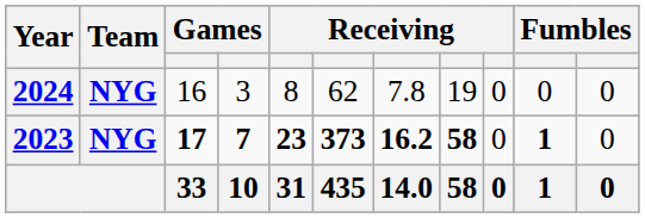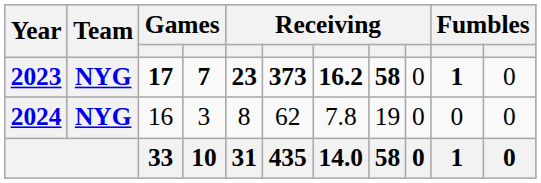 <table class="wikitable" style="text-align:center;">
 <tr>
 <th rowspan="2">Year</th>
 <th rowspan="2">Team</th>
 <th colspan="2">Games</th>
 <th colspan="5">Receiving</th>
 <th colspan="2">Fumbles</th>
 </tr>
 <tr>
 <th></th>
 <th></th>
 <th></th>
 <th></th>
 <th></th>
 <th></th>
 <th></th>
 <th></th>
 <th></th>
 </tr>
 <tr>
+<th><a href='#'>2023</a></th>
+<th><a href='#'>NYG</a></th>
+<td><strong>17</strong></td>
+<td><strong>7</strong></td>
+<td><strong>23</strong></td>
+<td><strong>373</strong></td>
+<td><strong>16.2</strong></td>
+<td><strong>58</strong></td>
+<td>0</td>
+<td><strong>1</strong></td>
+<td>0</td>
+</tr>
+<tr>
 <th><a href='#'>2024</a></th>
 <th><a href='#'>NYG</a></th>
 <td>16</td>
 <td>3</td>
 <td>8</td>
 <td>62</td>
 <td>7.8</td>
 <td>19</td>
 <td>0</td>
 <td>0</td>
-<td>0</td>
-</tr>
-<tr>
-<th><a href='#'>2023</a></th>
-<th><a href='#'>NYG</a></th>
-<td><strong>17</strong></td>
-<td><strong>7</strong></td>
-<td><strong>23</strong></td>
-<td><strong>373</strong></td>
-<td><strong>16.2</strong></td>
-<td><strong>58</strong></td>
-<td>0</td>
-<td><strong>1</strong></td>
 <td>0</td>
 </tr>
 <tr>
 <th colspan="2"></th>
 <th>33</th>
 <th>10</th>
 <th>31</th>
 <th>435</th>
 <th>14.0</th>
 <th>58</th>
 <th>0</th>
 <th>1</th>
 <th>0</th>
 </tr>
 </table>
